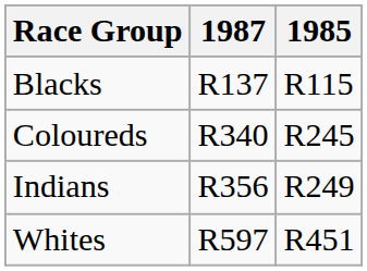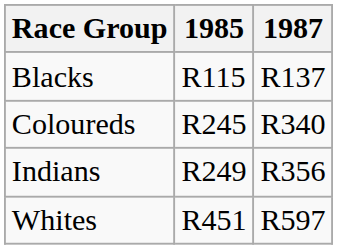 <table class="wikitable">
 <tr>
 <th>Race Group</th>
+<th>1985</th>
 <th>1987</th>
-<th>1985</th>
 </tr>
 <tr>
 <td>Blacks</td>
+<td>R115</td>
 <td>R137</td>
-<td>R115</td>
 </tr>
 <tr>
 <td>Coloureds</td>
+<td>R245</td>
 <td>R340</td>
-<td>R245</td>
 </tr>
 <tr>
 <td>Indians</td>
+<td>R249</td>
 <td>R356</td>
-<td>R249</td>
 </tr>
 <tr>
 <td>Whites</td>
+<td>R451</td>
 <td>R597</td>
-<td>R451</td>
 </tr>
 </table>
